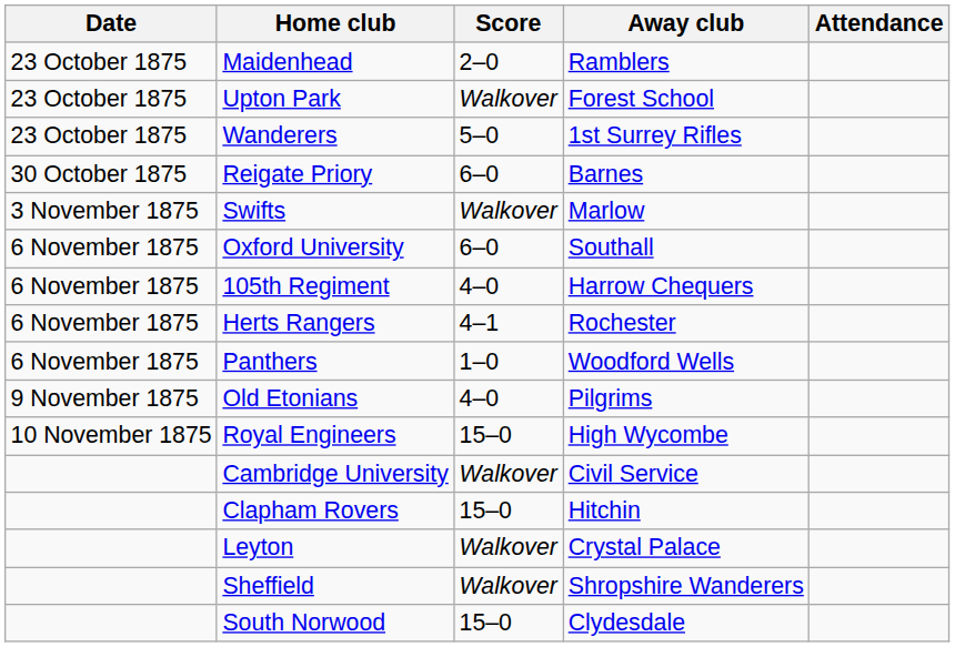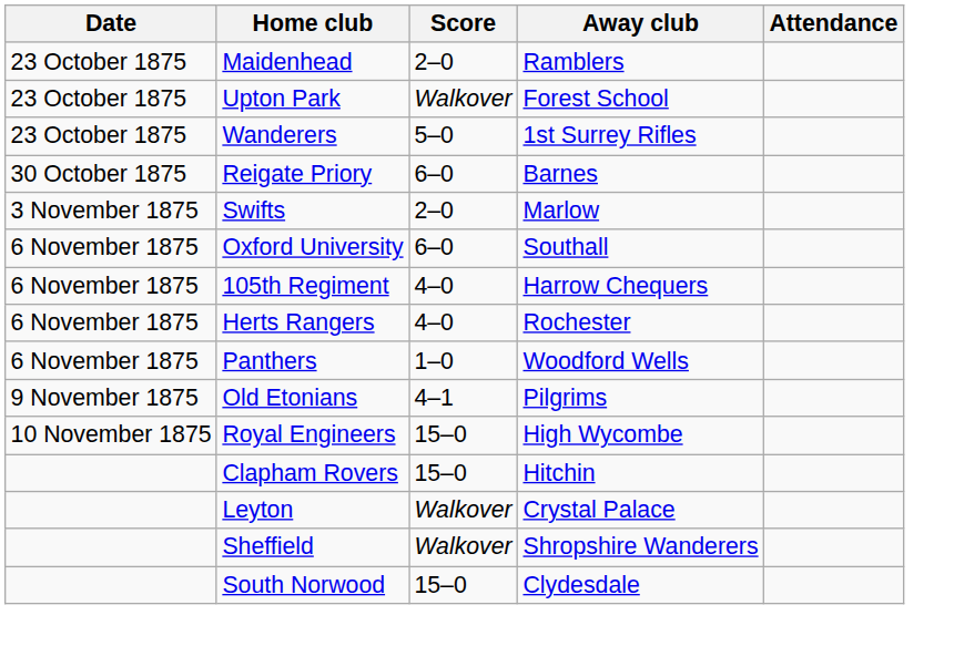 <table class="wikitable">
 <tr>
 <th>Date</th>
 <th>Home club</th>
 <th>Score</th>
 <th>Away club</th>
 <th>Attendance</th>
 </tr>
 <tr>
 <td>23 October 1875</td>
 <td><a href='#'>Maidenhead</a></td>
 <td>2–0</td>
 <td><a href='#'>Ramblers</a></td>
 <td></td>
 </tr>
 <tr>
 <td>23 October 1875</td>
 <td><a href='#'>Upton Park</a></td>
 <td><em>Walkover</em></td>
 <td><a href='#'>Forest School</a></td>
 <td></td>
 </tr>
 <tr>
 <td>23 October 1875</td>
 <td><a href='#'>Wanderers</a></td>
 <td>5–0</td>
 <td><a href='#'>1st Surrey Rifles</a></td>
 <td></td>
 </tr>
 <tr>
 <td>30 October 1875</td>
 <td><a href='#'>Reigate Priory</a></td>
 <td>6–0</td>
 <td><a href='#'>Barnes</a></td>
 <td></td>
 </tr>
 <tr>
 <td>3 November 1875</td>
 <td><a href='#'>Swifts</a></td>
-<td><em>Walkover</em></td>
+<td>2–0</td>
 <td><a href='#'>Marlow</a></td>
 <td></td>
 </tr>
 <tr>
 <td>6 November 1875</td>
 <td><a href='#'>Oxford University</a></td>
 <td>6–0</td>
 <td><a href='#'>Southall</a></td>
 <td></td>
 </tr>
 <tr>
 <td>6 November 1875</td>
 <td><a href='#'>105th Regiment</a></td>
 <td>4–0</td>
 <td><a href='#'>Harrow Chequers</a></td>
 <td></td>
 </tr>
 <tr>
 <td>6 November 1875</td>
 <td><a href='#'>Herts Rangers</a></td>
-<td>4–1</td>
+<td>4–0</td>
 <td><a href='#'>Rochester</a></td>
 <td></td>
 </tr>
 <tr>
 <td>6 November 1875</td>
 <td><a href='#'>Panthers</a></td>
 <td>1–0</td>
 <td><a href='#'>Woodford Wells</a></td>
 <td></td>
 </tr>
 <tr>
 <td>9 November 1875</td>
 <td><a href='#'>Old Etonians</a></td>
-<td>4–0</td>
+<td>4–1</td>
 <td><a href='#'>Pilgrims</a></td>
 <td></td>
 </tr>
 <tr>
 <td>10 November 1875</td>
 <td><a href='#'>Royal Engineers</a></td>
 <td>15–0</td>
 <td><a href='#'>High Wycombe</a></td>
-<td></td>
-</tr>
-<tr>
-<td></td>
-<td><a href='#'>Cambridge University</a></td>
-<td><em>Walkover</em></td>
-<td><a href='#'>Civil Service</a></td>
 <td></td>
 </tr>
 <tr>
 <td></td>
 <td><a href='#'>Clapham Rovers</a></td>
 <td>15–0</td>
 <td><a href='#'>Hitchin</a></td>
 <td></td>
 </tr>
 <tr>
 <td></td>
 <td><a href='#'>Leyton</a></td>
 <td><em>Walkover</em></td>
 <td><a href='#'>Crystal Palace</a></td>
 <td></td>
 </tr>
 <tr>
 <td></td>
 <td><a href='#'>Sheffield</a></td>
 <td><em>Walkover</em></td>
 <td><a href='#'>Shropshire Wanderers</a></td>
 <td></td>
 </tr>
 <tr>
 <td></td>
 <td><a href='#'>South Norwood</a></td>
 <td>15–0</td>
 <td><a href='#'>Clydesdale</a></td>
 <td></td>
 </tr>
 </table>
